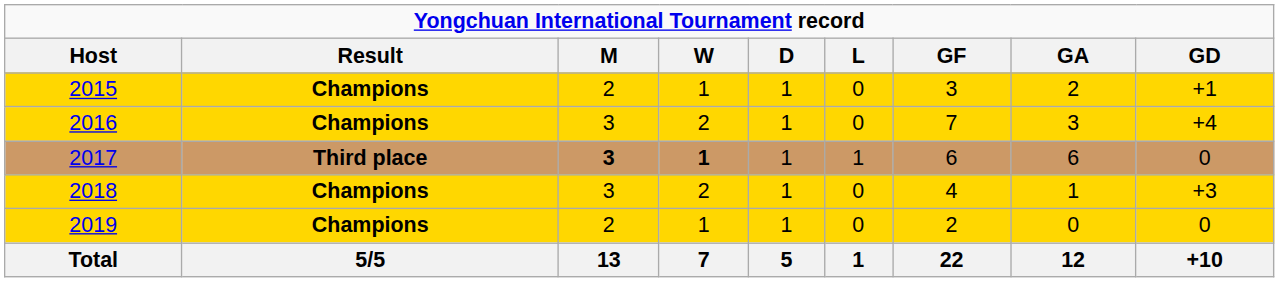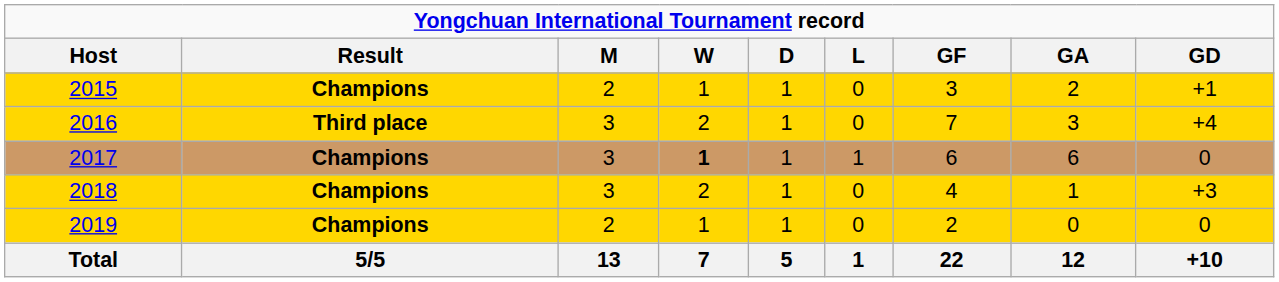 <table class="wikitable" style="text-align: center; width:75%;">
 <tr style="background:;">
 <td colspan=9> <strong><a href='#'>Yongchuan International Tournament</a> record</strong></td>
 </tr>
 <tr>
 <th>Host</th>
 <th>Result</th>
 <th>M</th>
 <th>W</th>
 <th>D</th>
 <th>L</th>
 <th>GF</th>
 <th>GA</th>
 <th>GD</th>
 </tr>
 <tr style="background:gold;">
 <td><a href='#'>2015</a></td>
 <td><strong>Champions</strong></td>
 <td>2</td>
 <td>1</td>
 <td>1</td>
 <td>0</td>
 <td>3</td>
 <td>2</td>
 <td>+1</td>
 </tr>
 <tr style="background:gold;">
 <td><a href='#'>2016</a></td>
-<td><strong>Champions</strong></td>
+<td><strong>Third place</strong></td>
 <td>3</td>
 <td>2</td>
 <td>1</td>
 <td>0</td>
 <td>7</td>
 <td>3</td>
 <td>+4</td>
 </tr>
 <tr bgcolor="#cc9966">
 <td><a href='#'>2017</a></td>
-<td><strong>Third place</strong></td>
-<td><strong>3</strong></td>
+<td><strong>Champions</strong></td>
+<td>3</td>
 <td><strong>1</strong></td>
 <td>1</td>
 <td>1</td>
 <td>6</td>
 <td>6</td>
 <td>0</td>
 </tr>
 <tr style="background:gold;">
 <td><a href='#'>2018</a></td>
 <td><strong>Champions</strong></td>
 <td>3</td>
 <td>2</td>
 <td>1</td>
 <td>0</td>
 <td>4</td>
 <td>1</td>
 <td>+3</td>
 </tr>
 <tr style="background:gold;">
 <td><a href='#'>2019</a></td>
 <td><strong>Champions</strong></td>
 <td>2</td>
 <td>1</td>
 <td>1</td>
 <td>0</td>
 <td>2</td>
 <td>0</td>
 <td>0</td>
 </tr>
 <tr>
 <th><strong>Total</strong></th>
 <th>5/5</th>
 <th>13</th>
 <th>7</th>
 <th>5</th>
 <th>1</th>
 <th>22</th>
 <th>12</th>
 <th>+10</th>
 </tr>
 </table>
